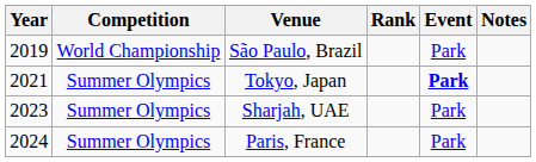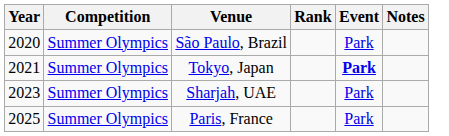 <table class="wikitable sortable" style=text-align:center>
 <tr>
 <th>Year</th>
 <th>Competition</th>
 <th>Venue</th>
 <th>Rank</th>
 <th>Event</th>
 <th>Notes</th>
 </tr>
 <tr>
-<td>2019</td>
-<td><a href='#'>World Championship</a></td>
+<td>2020</td>
+<td><a href='#'>Summer Olympics</a></td>
 <td><a href='#'>São Paulo</a>, Brazil</td>
 <td></td>
 <td><a href='#'>Park</a></td>
 <td></td>
 </tr>
 <tr>
 <td>2021</td>
 <td><a href='#'>Summer Olympics</a></td>
 <td><a href='#'>Tokyo</a>, Japan</td>
 <td></td>
 <td><strong><a href='#'>Park</a></strong></td>
 <td></td>
 </tr>
 <tr>
 <td>2023</td>
 <td><a href='#'>Summer Olympics</a></td>
 <td><a href='#'>Sharjah</a>, UAE</td>
 <td></td>
 <td><a href='#'>Park</a></td>
 <td></td>
 </tr>
 <tr>
-<td>2024</td>
+<td>2025</td>
 <td><a href='#'>Summer Olympics</a></td>
 <td><a href='#'>Paris</a>, France</td>
 <td></td>
 <td><a href='#'>Park</a></td>
 <td></td>
 </tr>
 <tr>
 </tr>
 </table>
